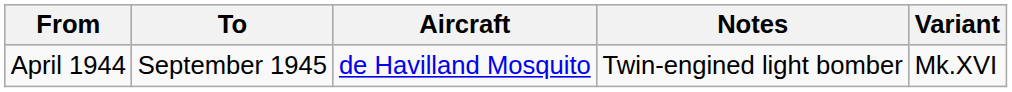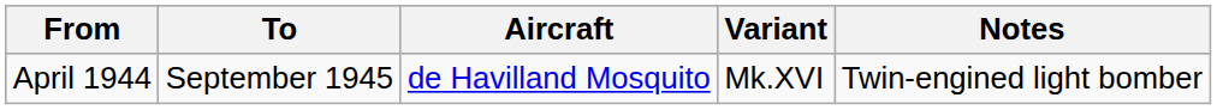 <table class="wikitable">
 <tr>
 <th>From</th>
 <th>To</th>
 <th>Aircraft</th>
+<th>Variant</th>
 <th>Notes</th>
-<th>Variant</th>
 </tr>
 <tr>
 <td>April 1944</td>
 <td>September 1945</td>
 <td><a href='#'>de Havilland Mosquito</a></td>
+<td>Mk.XVI</td>
 <td>Twin-engined light bomber</td>
-<td>Mk.XVI</td>
 </tr>
 </table>
